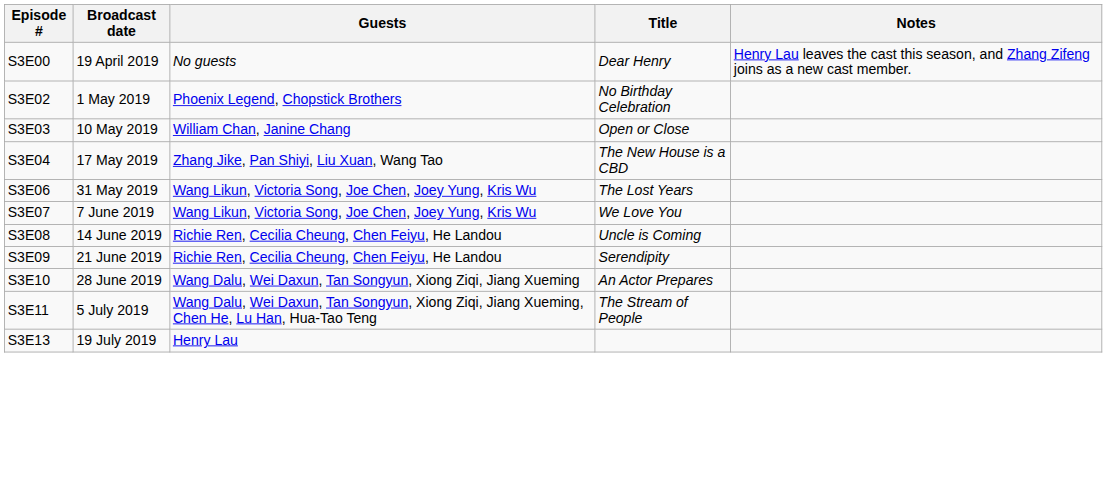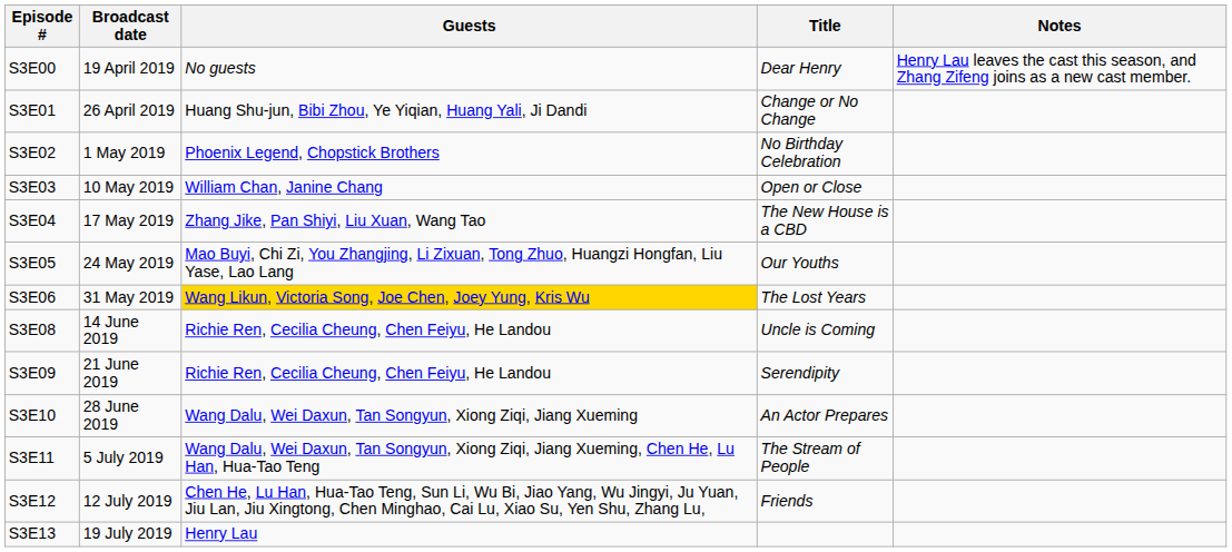 <table class="wikitable">
 <tr>
 <th>Episode #</th>
 <th>Broadcast date</th>
 <th>Guests</th>
 <th>Title</th>
 <th>Notes</th>
 </tr>
 <tr>
 <td>S3E00</td>
 <td>19 April 2019</td>
 <td><em>No guests</em></td>
 <td><em> Dear Henry </em></td>
 <td><a href='#'>Henry Lau</a> leaves the cast this season, and <a href='#'>Zhang Zifeng</a> joins as a new cast member.</td>
+</tr>
+<tr>
+<td>S3E01</td>
+<td>26 April 2019</td>
+<td>Huang Shu-jun, <a href='#'>Bibi Zhou</a>, Ye Yiqian, <a href='#'>Huang Yali</a>, Ji Dandi</td>
+<td><em> Change or No Change</em></td>
+<td></td>
 </tr>
 <tr>
 <td>S3E02</td>
 <td>1 May 2019</td>
 <td><a href='#'>Phoenix Legend</a>, <a href='#'>Chopstick Brothers</a></td>
 <td><em> No Birthday Celebration </em></td>
 <td></td>
 </tr>
 <tr>
 <td>S3E03</td>
 <td>10 May 2019</td>
 <td><a href='#'>William Chan</a>, <a href='#'>Janine Chang</a></td>
 <td><em> Open or Close </em></td>
 <td></td>
 </tr>
 <tr>
 <td>S3E04</td>
 <td>17 May 2019</td>
 <td><a href='#'>Zhang Jike</a>, <a href='#'>Pan Shiyi</a>, <a href='#'>Liu Xuan</a>, Wang Tao</td>
 <td><em>The New House is a CBD</em></td>
 <td></td>
 </tr>
 <tr>
-<td>S3E06</td>
-<td>31 May 2019</td>
-<td><a href='#'>Wang Likun</a>, <a href='#'>Victoria Song</a>, <a href='#'>Joe Chen</a>, <a href='#'>Joey Yung</a>, <a href='#'>Kris Wu</a></td>
-<td><em>The Lost Years</em></td>
+<td>S3E05</td>
+<td>24 May 2019</td>
+<td><a href='#'>Mao Buyi</a>, Chi Zi, <a href='#'>You Zhangjing</a>, <a href='#'>Li Zixuan</a>, <a href='#'>Tong Zhuo</a>, Huangzi Hongfan, Liu Yase, Lao Lang</td>
+<td><em>Our Youths</em></td>
 <td></td>
 </tr>
 <tr>
-<td>S3E07</td>
-<td>7 June 2019</td>
-<td><a href='#'>Wang Likun</a>, <a href='#'>Victoria Song</a>, <a href='#'>Joe Chen</a>, <a href='#'>Joey Yung</a>, <a href='#'>Kris Wu</a></td>
-<td><em>We Love You</em></td>
+<td>S3E06</td>
+<td>31 May 2019</td>
+<td style="background: gold;"><a href='#'>Wang Likun</a>, <a href='#'>Victoria Song</a>, <a href='#'>Joe Chen</a>, <a href='#'>Joey Yung</a>, <a href='#'>Kris Wu</a></td>
+<td><em>The Lost Years</em></td>
 <td></td>
 </tr>
 <tr>
 <td>S3E08</td>
 <td>14 June 2019</td>
 <td><a href='#'>Richie Ren</a>, <a href='#'>Cecilia Cheung</a>, <a href='#'>Chen Feiyu</a>, He Landou</td>
 <td><em>Uncle is Coming</em></td>
 <td></td>
 </tr>
 <tr>
 <td>S3E09</td>
 <td>21 June 2019</td>
 <td><a href='#'>Richie Ren</a>, <a href='#'>Cecilia Cheung</a>, <a href='#'>Chen Feiyu</a>, He Landou</td>
 <td><em>Serendipity</em></td>
 <td></td>
 </tr>
 <tr>
 <td>S3E10</td>
 <td>28 June 2019</td>
 <td><a href='#'>Wang Dalu</a>, <a href='#'>Wei Daxun</a>, <a href='#'>Tan Songyun</a>, Xiong Ziqi, Jiang Xueming</td>
 <td><em>An Actor Prepares</em></td>
 <td></td>
 </tr>
 <tr>
 <td>S3E11</td>
 <td>5 July 2019</td>
 <td><a href='#'>Wang Dalu</a>, <a href='#'>Wei Daxun</a>, <a href='#'>Tan Songyun</a>, Xiong Ziqi, Jiang Xueming, <a href='#'>Chen He</a>, <a href='#'>Lu Han</a>, Hua-Tao Teng</td>
 <td><em>The Stream of People</em></td>
 <td></td>
 </tr>
 <tr>
+<td>S3E12</td>
+<td>12 July 2019</td>
+<td><a href='#'>Chen He</a>, <a href='#'>Lu Han</a>, Hua-Tao Teng, Sun Li, Wu Bi, Jiao Yang, Wu Jingyi, Ju Yuan, Jiu Lan, Jiu Xingtong, Chen Minghao, Cai Lu, Xiao Su, Yen Shu, Zhang Lu,</td>
+<td><em>Friends</em></td>
+<td></td>
+</tr>
+<tr>
 <td>S3E13</td>
 <td>19 July 2019</td>
 <td><a href='#'>Henry Lau</a></td>
 <td></td>
 <td></td>
 </tr>
 </table>
